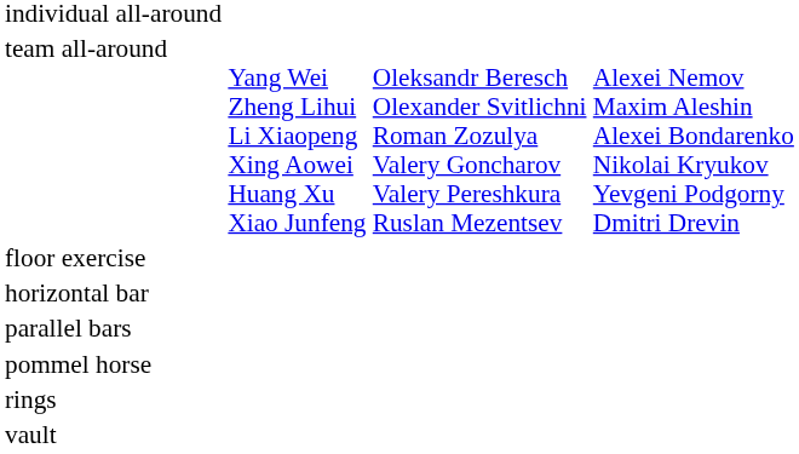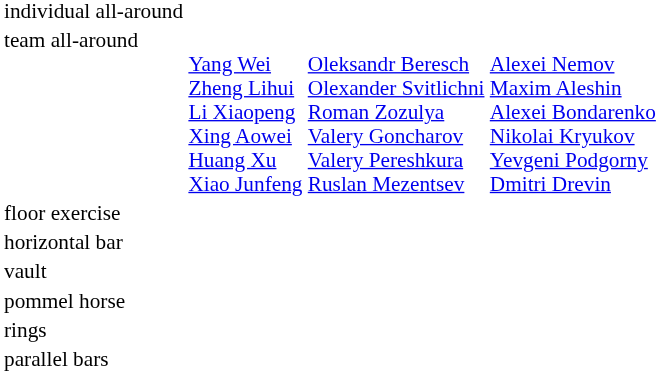 <table>
 <tr>
 <td>individual all-around<br></td>
 <td></td>
 <td></td>
 <td></td>
 </tr>
 <tr valign="top">
 <td>team all-around<br></td>
 <td><br><a href='#'>Yang Wei</a><br><a href='#'>Zheng Lihui</a><br><a href='#'>Li Xiaopeng</a><br><a href='#'>Xing Aowei</a><br><a href='#'>Huang Xu</a><br><a href='#'>Xiao Junfeng</a></td>
 <td><br><a href='#'>Oleksandr Beresch</a><br><a href='#'>Olexander Svitlichni</a><br><a href='#'>Roman Zozulya</a><br><a href='#'>Valery Goncharov</a><br><a href='#'>Valery Pereshkura</a><br><a href='#'>Ruslan Mezentsev</a></td>
 <td><br><a href='#'>Alexei Nemov</a><br><a href='#'>Maxim Aleshin</a><br><a href='#'>Alexei Bondarenko</a><br><a href='#'>Nikolai Kryukov</a><br><a href='#'>Yevgeni Podgorny</a><br><a href='#'>Dmitri Drevin</a></td>
 </tr>
 <tr>
 <td>floor exercise<br></td>
 <td></td>
 <td></td>
 <td></td>
 </tr>
 <tr>
 <td>horizontal bar<br></td>
 <td></td>
 <td></td>
 <td></td>
 </tr>
 <tr>
-<td>parallel bars<br></td>
+<td>vault<br></td>
 <td></td>
 <td></td>
 <td></td>
 </tr>
 <tr>
 <td>pommel horse<br></td>
 <td></td>
 <td></td>
 <td></td>
 </tr>
 <tr>
 <td>rings<br></td>
 <td></td>
 <td></td>
 <td></td>
 </tr>
 <tr>
-<td>vault<br></td>
+<td>parallel bars<br></td>
 <td></td>
 <td></td>
 <td></td>
 </tr>
 </table>
